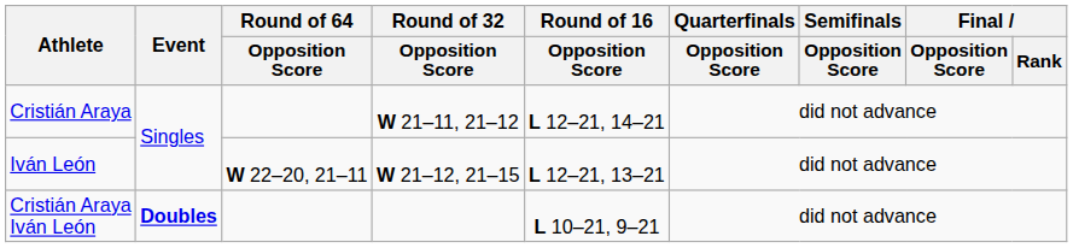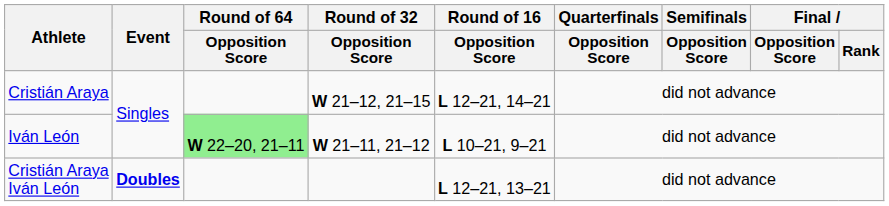 <table class=wikitable style="font-size:90%">
 <tr>
 <th rowspan="2">Athlete</th>
 <th rowspan="2">Event</th>
 <th>Round of 64</th>
 <th>Round of 32</th>
 <th>Round of 16</th>
 <th>Quarterfinals</th>
 <th>Semifinals</th>
 <th colspan=2>Final / </th>
 </tr>
 <tr style="font-size:95%">
 <th>Opposition<br>Score</th>
 <th>Opposition<br>Score</th>
 <th>Opposition<br>Score</th>
 <th>Opposition<br>Score</th>
 <th>Opposition<br>Score</th>
 <th>Opposition<br>Score</th>
 <th>Rank</th>
 </tr>
 <tr align=center>
 <td align=left><a href='#'>Cristián Araya</a></td>
 <td align=left rowspan=2><a href='#'>Singles</a></td>
 <td></td>
-<td><br><strong>W</strong> 21–11, 21–12</td>
+<td><br><strong>W</strong> 21–12, 21–15</td>
 <td><br><strong>L</strong> 12–21, 14–21</td>
 <td colspan=4>did not advance</td>
 </tr>
 <tr align=center>
 <td align=left><a href='#'>Iván León</a></td>
-<td><br><strong>W</strong> 22–20, 21–11</td>
-<td><br><strong>W</strong> 21–12, 21–15</td>
-<td><br><strong>L</strong> 12–21, 13–21</td>
+<td style="background: lightgreen;"><br><strong>W</strong> 22–20, 21–11</td>
+<td><br><strong>W</strong> 21–11, 21–12</td>
+<td><br><strong>L</strong> 10–21, 9–21</td>
 <td colspan=4>did not advance</td>
 </tr>
 <tr align=center>
 <td align=left><a href='#'>Cristián Araya</a><br><a href='#'>Iván León</a></td>
 <td><strong><a href='#'>Doubles</a></strong></td>
 <td></td>
 <td></td>
-<td><br><strong>L</strong> 10–21, 9–21</td>
+<td><br><strong>L</strong> 12–21, 13–21</td>
 <td colspan=4>did not advance</td>
 </tr>
 </table>
